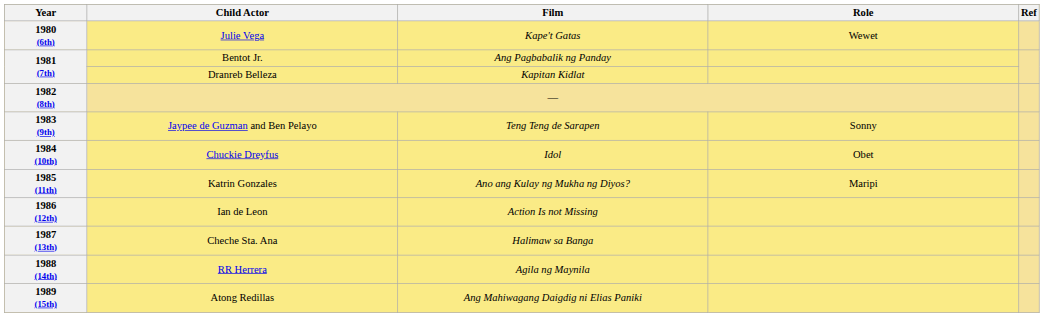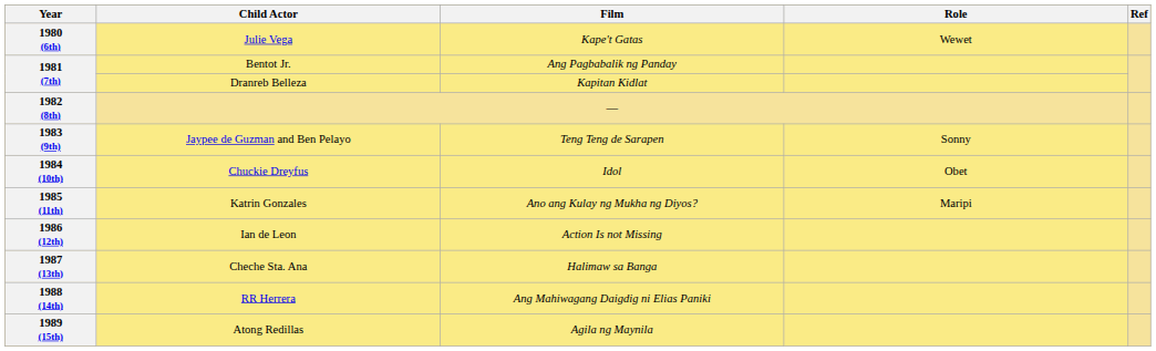 <table class="wikitable" rowspan=2 style="text-align: center; background: #f6e39c">
 <tr style="background:#bebebe;">
 <th scope="col" style="width:8%;">Year</th>
 <th scope="col" style="width:30%;">Child Actor</th>
 <th scope="col" style="width:30%;">Film</th>
 <th scope="col" style="width:30%;">Role</th>
 <th scope="col" style="width:2%;">Ref</th>
 </tr>
 <tr>
 <th scope="row" style="text-align:center">1980 <br><small><a href='#'>(6th)</a> </small></th>
 <td style="background:#FAEB86"><a href='#'>Julie Vega</a></td>
 <td style="background:#FAEB86"><em>Kape't Gatas</em></td>
 <td style="background:#FAEB86">Wewet</td>
 <td></td>
 </tr>
 <tr>
 <th scope="row" style="text-align:center" rowspan=2>1981 <br><small><a href='#'>(7th)</a> </small></th>
 <td style="background:#FAEB86">Bentot Jr.</td>
 <td style="background:#FAEB86"><em>Ang Pagbabalik ng Panday</em></td>
 <td style="background:#FAEB86"></td>
 <td rowspan=2></td>
 </tr>
 <tr>
 <td style="background:#FAEB86">Dranreb Belleza</td>
 <td style="background:#FAEB86"><em>Kapitan Kidlat</em></td>
 <td style="background:#FAEB86"></td>
 </tr>
 <tr>
 <th scope="row" style="text-align:center">1982 <br><small><a href='#'>(8th)</a> </small></th>
 <td colspan=3>—</td>
 <td></td>
 </tr>
 <tr>
 <th scope="row" style="text-align:center">1983 <br><small><a href='#'>(9th)</a> </small></th>
 <td style="background:#FAEB86"><a href='#'>Jaypee de Guzman</a> and Ben Pelayo</td>
 <td style="background:#FAEB86"><em>Teng Teng de Sarapen</em></td>
 <td style="background:#FAEB86">Sonny</td>
 <td></td>
 </tr>
 <tr>
 <th scope="row" style="text-align:center">1984 <br><small><a href='#'>(10th)</a> </small></th>
 <td style="background:#FAEB86"><a href='#'>Chuckie Dreyfus</a></td>
 <td style="background:#FAEB86"><em>Idol</em></td>
 <td style="background:#FAEB86">Obet</td>
 <td></td>
 </tr>
 <tr>
 <th scope="row" style="text-align:center">1985 <br><small><a href='#'>(11th)</a> </small></th>
 <td style="background:#FAEB86">Katrin Gonzales</td>
 <td style="background:#FAEB86"><em>Ano ang Kulay ng Mukha ng Diyos?</em></td>
 <td style="background:#FAEB86">Maripi</td>
 <td></td>
 </tr>
 <tr>
 <th scope="row" style="text-align:center">1986 <br><small><a href='#'>(12th)</a> </small></th>
 <td style="background:#FAEB86">Ian de Leon</td>
 <td style="background:#FAEB86"><em>Action Is not Missing</em></td>
 <td style="background:#FAEB86"></td>
 <td></td>
 </tr>
 <tr>
 <th scope="row" style="text-align:center">1987 <br><small><a href='#'>(13th)</a> </small></th>
 <td style="background:#FAEB86">Cheche Sta. Ana</td>
 <td style="background:#FAEB86"><em>Halimaw sa Banga</em></td>
 <td style="background:#FAEB86"></td>
 <td></td>
 </tr>
 <tr>
 <th scope="row" style="text-align:center">1988 <br><small><a href='#'>(14th)</a> </small></th>
 <td style="background:#FAEB86"><a href='#'>RR Herrera</a></td>
-<td style="background:#FAEB86"><em>Agila ng Maynila</em></td>
+<td style="background:#FAEB86"><em> Ang Mahiwagang Daigdig ni Elias Paniki</em></td>
 <td style="background:#FAEB86"></td>
 <td></td>
 </tr>
 <tr>
 <th scope="row" style="text-align:center">1989 <br><small><a href='#'>(15th)</a> </small></th>
 <td style="background:#FAEB86">Atong Redillas</td>
-<td style="background:#FAEB86"><em> Ang Mahiwagang Daigdig ni Elias Paniki</em></td>
+<td style="background:#FAEB86"><em>Agila ng Maynila</em></td>
 <td style="background:#FAEB86"></td>
 <td></td>
 </tr>
 </table>
